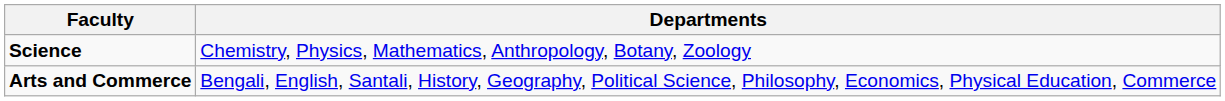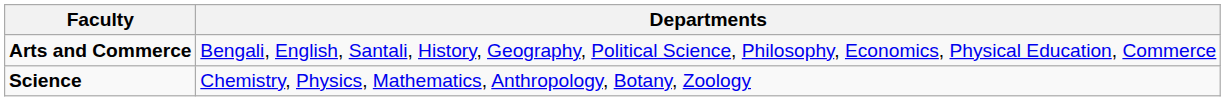 <table class="wikitable sortable">
 <tr>
 <th>Faculty</th>
 <th>Departments</th>
 </tr>
 <tr>
+<td><strong>Arts and Commerce</strong></td>
+<td><a href='#'>Bengali</a>, <a href='#'>English</a>, <a href='#'>Santali</a>, <a href='#'>History</a>, <a href='#'>Geography</a>, <a href='#'>Political Science</a>, <a href='#'>Philosophy</a>, <a href='#'>Economics</a>, <a href='#'>Physical Education</a>, <a href='#'>Commerce</a></td>
+</tr>
+<tr>
 <td><strong>Science</strong></td>
 <td><a href='#'>Chemistry</a>, <a href='#'>Physics</a>, <a href='#'>Mathematics</a>, <a href='#'>Anthropology</a>, <a href='#'>Botany</a>, <a href='#'>Zoology</a></td>
 </tr>
-<tr>
-<td><strong>Arts and Commerce</strong></td>
-<td><a href='#'>Bengali</a>, <a href='#'>English</a>, <a href='#'>Santali</a>, <a href='#'>History</a>, <a href='#'>Geography</a>, <a href='#'>Political Science</a>, <a href='#'>Philosophy</a>, <a href='#'>Economics</a>, <a href='#'>Physical Education</a>, <a href='#'>Commerce</a></td>
-</tr>
 </table>
